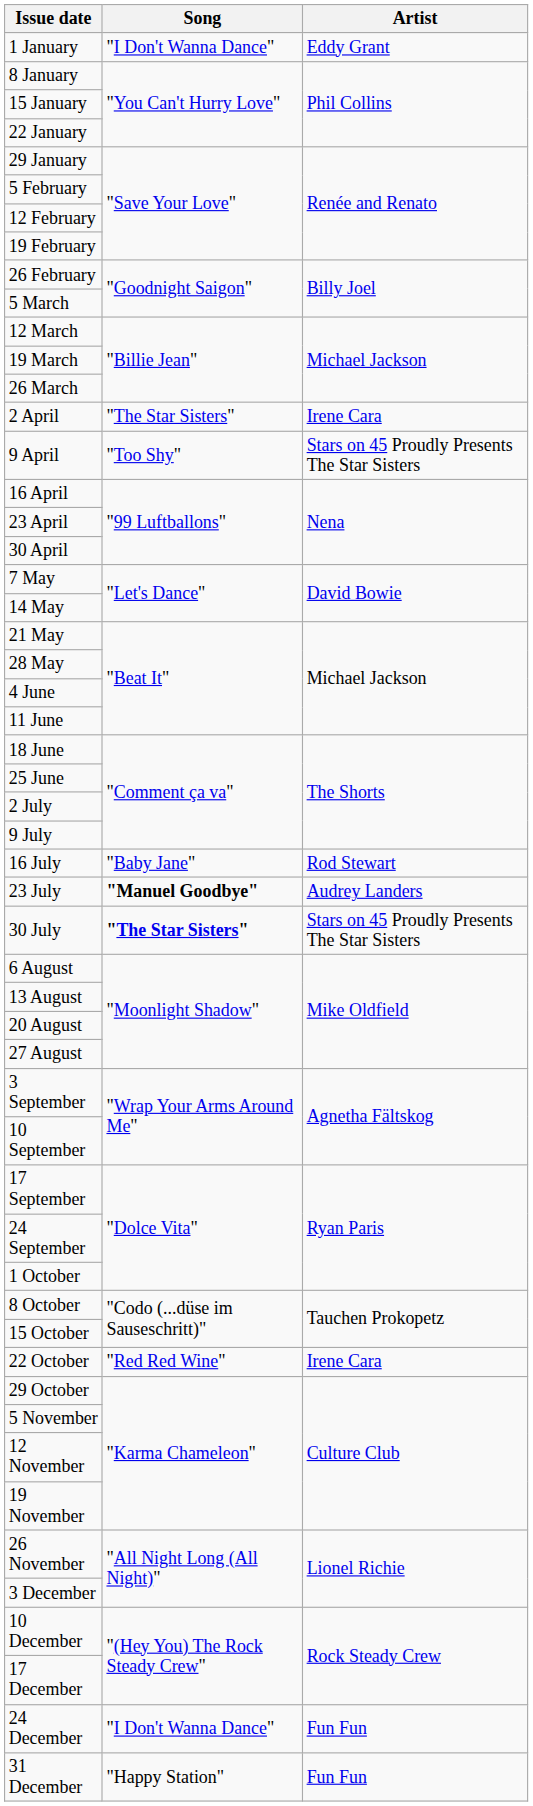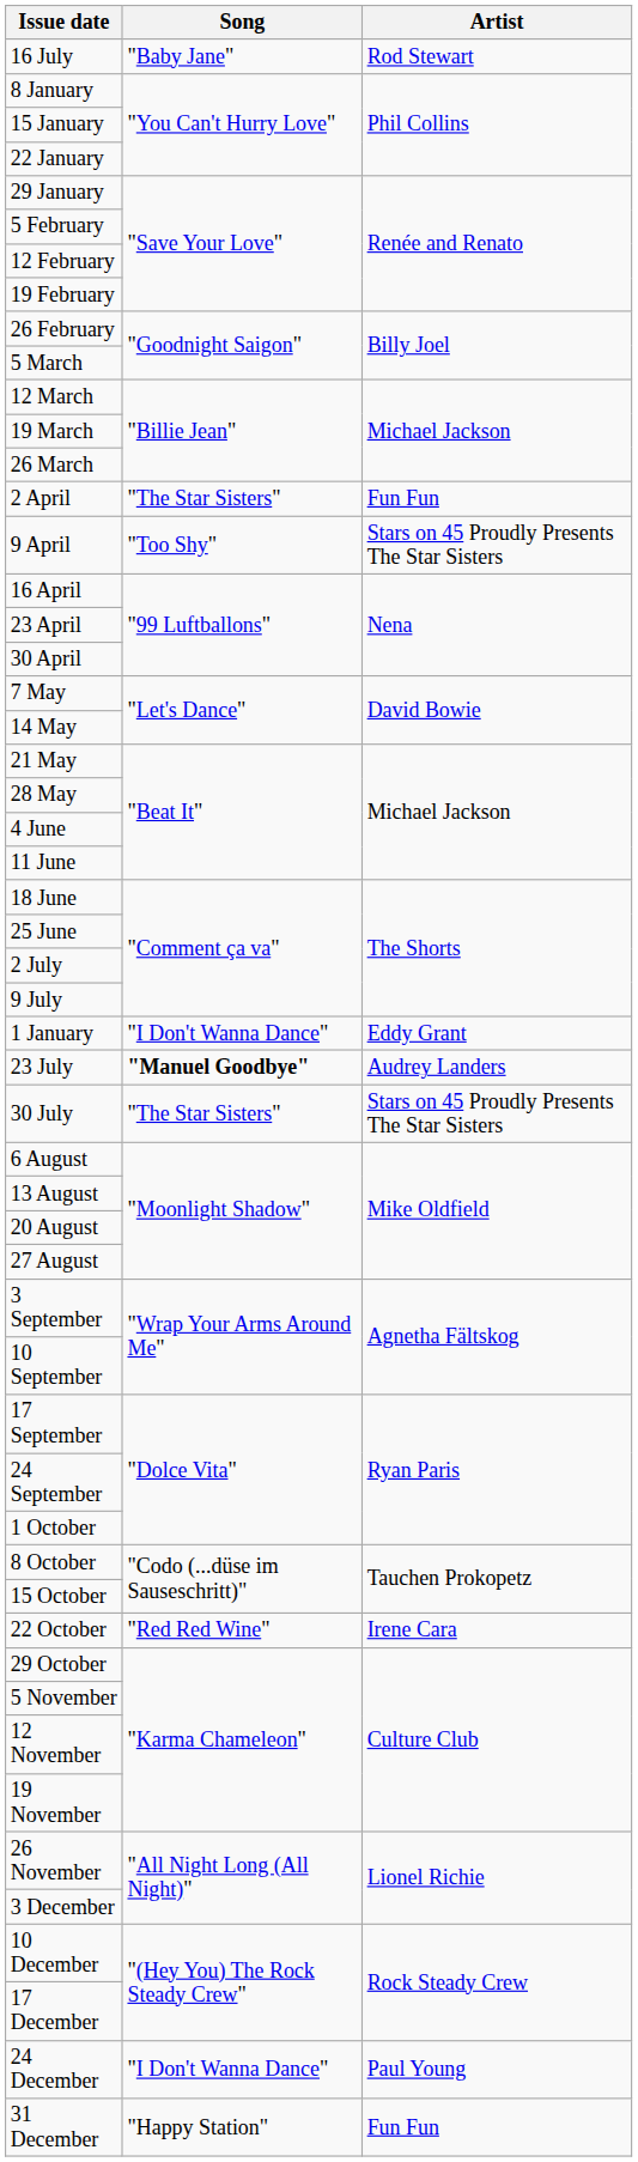 <table width="75%" class=wikitable>
 <tr>
 <th>Issue date</th>
 <th>Song</th>
 <th>Artist</th>
 </tr>
 <tr>
-<td>1 January</td>
-<td>"<a href='#'>I Don't Wanna Dance</a>"</td>
-<td><a href='#'>Eddy Grant</a></td>
+<td>16 July</td>
+<td>"<a href='#'>Baby Jane</a>"</td>
+<td><a href='#'>Rod Stewart</a></td>
 </tr>
 <tr>
 <td>8 January</td>
 <td rowspan="3">"<a href='#'>You Can't Hurry Love</a>"</td>
 <td rowspan="3"><a href='#'>Phil Collins</a></td>
 </tr>
 <tr>
 <td>15 January</td>
 </tr>
 <tr>
 <td>22 January</td>
 </tr>
 <tr>
 <td>29 January</td>
 <td rowspan="4">"<a href='#'>Save Your Love</a>"</td>
 <td rowspan="4"><a href='#'>Renée and Renato</a></td>
 </tr>
 <tr>
 <td>5 February</td>
 </tr>
 <tr>
 <td>12 February</td>
 </tr>
 <tr>
 <td>19 February</td>
 </tr>
 <tr>
 <td>26 February</td>
 <td rowspan="2">"<a href='#'>Goodnight Saigon</a>"</td>
 <td rowspan="2"><a href='#'>Billy Joel</a></td>
 </tr>
 <tr>
 <td>5 March</td>
 </tr>
 <tr>
 <td>12 March</td>
 <td rowspan="3">"<a href='#'>Billie Jean</a>"</td>
 <td rowspan="3"><a href='#'>Michael Jackson</a></td>
 </tr>
 <tr>
 <td>19 March</td>
 </tr>
 <tr>
 <td>26 March</td>
 </tr>
 <tr>
 <td>2 April</td>
 <td>"<a href='#'>The Star Sisters</a>"</td>
-<td><a href='#'>Irene Cara</a></td>
+<td><a href='#'>Fun Fun</a></td>
 </tr>
 <tr>
 <td>9 April</td>
 <td>"<a href='#'>Too Shy</a>"</td>
 <td><a href='#'>Stars on 45</a> Proudly Presents The Star Sisters</td>
 </tr>
 <tr>
 <td>16 April</td>
 <td rowspan="3">"<a href='#'>99 Luftballons</a>"</td>
 <td rowspan="3"><a href='#'>Nena</a></td>
 </tr>
 <tr>
 <td>23 April</td>
 </tr>
 <tr>
 <td>30 April</td>
 </tr>
 <tr>
 <td>7 May</td>
 <td rowspan="2">"<a href='#'>Let's Dance</a>"</td>
 <td rowspan="2"><a href='#'>David Bowie</a></td>
 </tr>
 <tr>
 <td>14 May</td>
 </tr>
 <tr>
 <td>21 May</td>
 <td rowspan="4">"<a href='#'>Beat It</a>"</td>
 <td rowspan="4">Michael Jackson</td>
 </tr>
 <tr>
 <td>28 May</td>
 </tr>
 <tr>
 <td>4 June</td>
 </tr>
 <tr>
 <td>11 June</td>
 </tr>
 <tr>
 <td>18 June</td>
 <td rowspan="4">"<a href='#'>Comment ça va</a>"</td>
 <td rowspan="4"><a href='#'>The Shorts</a></td>
 </tr>
 <tr>
 <td>25 June</td>
 </tr>
 <tr>
 <td>2 July</td>
 </tr>
 <tr>
 <td>9 July</td>
 </tr>
 <tr>
-<td>16 July</td>
-<td>"<a href='#'>Baby Jane</a>"</td>
-<td><a href='#'>Rod Stewart</a></td>
+<td>1 January</td>
+<td>"<a href='#'>I Don't Wanna Dance</a>"</td>
+<td><a href='#'>Eddy Grant</a></td>
 </tr>
 <tr>
 <td>23 July</td>
 <td><strong>"Manuel Goodbye"</strong></td>
 <td><a href='#'>Audrey Landers</a></td>
 </tr>
 <tr>
 <td>30 July</td>
-<td><strong>"<a href='#'>The Star Sisters</a>"</strong></td>
+<td>"<a href='#'>The Star Sisters</a>"</td>
 <td><a href='#'>Stars on 45</a> Proudly Presents The Star Sisters</td>
 </tr>
 <tr>
 <td>6 August</td>
 <td rowspan="4">"<a href='#'>Moonlight Shadow</a>"</td>
 <td rowspan="4"><a href='#'>Mike Oldfield</a></td>
 </tr>
 <tr>
 <td>13 August</td>
 </tr>
 <tr>
 <td>20 August</td>
 </tr>
 <tr>
 <td>27 August</td>
 </tr>
 <tr>
 <td>3 September</td>
 <td rowspan="2">"<a href='#'>Wrap Your Arms Around Me</a>"</td>
 <td rowspan="2"><a href='#'>Agnetha Fältskog</a></td>
 </tr>
 <tr>
 <td>10 September</td>
 </tr>
 <tr>
 <td>17 September</td>
 <td rowspan="3">"<a href='#'>Dolce Vita</a>"</td>
 <td rowspan="3"><a href='#'>Ryan Paris</a></td>
 </tr>
 <tr>
 <td>24 September</td>
 </tr>
 <tr>
 <td>1 October</td>
 </tr>
 <tr>
 <td>8 October</td>
 <td rowspan="2">"Codo (...düse im Sauseschritt)"</td>
 <td rowspan="2">Tauchen Prokopetz</td>
 </tr>
 <tr>
 <td>15 October</td>
 </tr>
 <tr>
 <td>22 October</td>
 <td>"<a href='#'>Red Red Wine</a>"</td>
 <td><a href='#'>Irene Cara</a></td>
 </tr>
 <tr>
 <td>29 October</td>
 <td rowspan="4">"<a href='#'>Karma Chameleon</a>"</td>
 <td rowspan="4"><a href='#'>Culture Club</a></td>
 </tr>
 <tr>
 <td>5 November</td>
 </tr>
 <tr>
 <td>12 November</td>
 </tr>
 <tr>
 <td>19 November</td>
 </tr>
 <tr>
 <td>26 November</td>
 <td rowspan="2">"<a href='#'>All Night Long (All Night)</a>"</td>
 <td rowspan="2"><a href='#'>Lionel Richie</a></td>
 </tr>
 <tr>
 <td>3 December</td>
 </tr>
 <tr>
 <td>10 December</td>
 <td rowspan="2">"<a href='#'>(Hey You) The Rock Steady Crew</a>"</td>
 <td rowspan="2"><a href='#'>Rock Steady Crew</a></td>
 </tr>
 <tr>
 <td>17 December</td>
 </tr>
 <tr>
 <td>24 December</td>
 <td>"<a href='#'>I Don't Wanna Dance</a>"</td>
-<td><a href='#'>Fun Fun</a></td>
+<td><a href='#'>Paul Young</a></td>
 </tr>
 <tr>
 <td>31 December</td>
 <td>"Happy Station"</td>
 <td><a href='#'>Fun Fun</a></td>
 </tr>
 </table>
